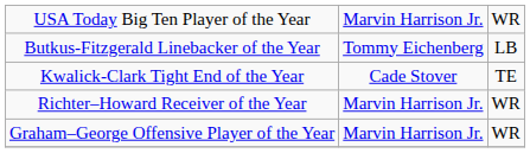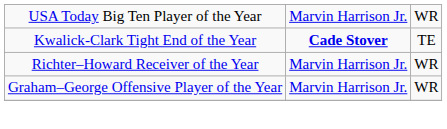 <table class="wikitable sortable sortable" style="text-align: center">
 <tr>
 <td><a href='#'>USA Today</a> Big Ten Player of the Year</td>
 <td><a href='#'>Marvin Harrison Jr.</a></td>
 <td>WR</td>
 </tr>
 <tr>
-<td><a href='#'>Butkus-Fitzgerald Linebacker of the Year</a></td>
-<td><a href='#'>Tommy Eichenberg</a></td>
-<td>LB</td>
-</tr>
-<tr>
 <td><a href='#'>Kwalick-Clark Tight End of the Year</a></td>
-<td><a href='#'>Cade Stover</a></td>
+<td><strong><a href='#'>Cade Stover</a></strong></td>
 <td>TE</td>
 </tr>
 <tr>
 <td><a href='#'>Richter–Howard Receiver of the Year</a></td>
 <td><a href='#'>Marvin Harrison Jr.</a></td>
 <td>WR</td>
 </tr>
 <tr>
 <td><a href='#'>Graham–George Offensive Player of the Year</a></td>
 <td><a href='#'>Marvin Harrison Jr.</a></td>
 <td>WR</td>
 </tr>
 <tr>
 </tr>
 </table>
